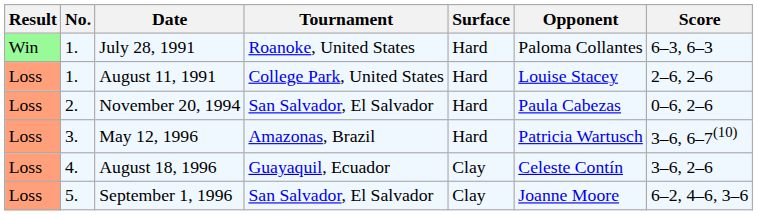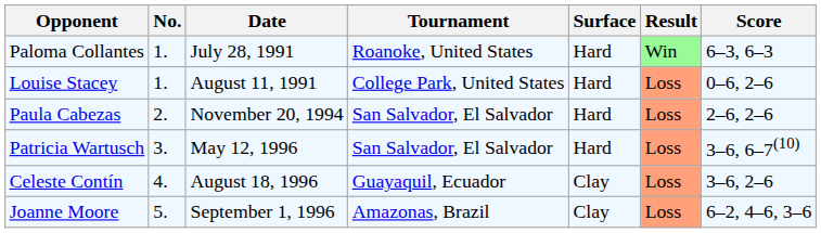 <table class="sortable wikitable" style=font-size:97%>
 <tr>
-<th>Result</th>
+<th>Opponent</th>
 <th>No.</th>
 <th>Date</th>
 <th>Tournament</th>
 <th>Surface</th>
-<th>Opponent</th>
+<th>Result</th>
 <th>Score</th>
 </tr>
 <tr style="background:#f0f8ff;">
-<td style="background:#98fb98;">Win</td>
+<td> Paloma Collantes</td>
 <td>1.</td>
 <td>July 28, 1991</td>
 <td><a href='#'>Roanoke</a>, United States</td>
 <td>Hard</td>
-<td> Paloma Collantes</td>
+<td style="background:#98fb98;">Win</td>
 <td>6–3, 6–3</td>
 </tr>
 <tr style="background:#f0f8ff;">
-<td style="background:#ffa07a;">Loss</td>
+<td> <a href='#'>Louise Stacey</a></td>
 <td>1.</td>
 <td>August 11, 1991</td>
 <td><a href='#'>College Park</a>, United States</td>
 <td>Hard</td>
-<td> <a href='#'>Louise Stacey</a></td>
-<td>2–6, 2–6</td>
+<td style="background:#ffa07a;">Loss</td>
+<td>0–6, 2–6</td>
 </tr>
 <tr style="background:#f0f8ff;">
-<td style="background:#ffa07a;">Loss</td>
+<td> <a href='#'>Paula Cabezas</a></td>
 <td>2.</td>
 <td>November 20, 1994</td>
 <td><a href='#'>San Salvador</a>, El Salvador</td>
 <td>Hard</td>
-<td> <a href='#'>Paula Cabezas</a></td>
-<td>0–6, 2–6</td>
+<td style="background:#ffa07a;">Loss</td>
+<td>2–6, 2–6</td>
 </tr>
 <tr style="background:#f0f8ff;">
-<td style="background:#ffa07a;">Loss</td>
+<td> <a href='#'>Patricia Wartusch</a></td>
 <td>3.</td>
 <td>May 12, 1996</td>
-<td><a href='#'>Amazonas</a>, Brazil</td>
+<td><a href='#'>San Salvador</a>, El Salvador</td>
 <td>Hard</td>
-<td> <a href='#'>Patricia Wartusch</a></td>
+<td style="background:#ffa07a;">Loss</td>
 <td>3–6, 6–7<sup>(10)</sup></td>
 </tr>
 <tr style="background:#f0f8ff;">
-<td style="background:#ffa07a;">Loss</td>
+<td> <a href='#'>Celeste Contín</a></td>
 <td>4.</td>
 <td>August 18, 1996</td>
 <td><a href='#'>Guayaquil</a>, Ecuador</td>
 <td>Clay</td>
-<td> <a href='#'>Celeste Contín</a></td>
+<td style="background:#ffa07a;">Loss</td>
 <td>3–6, 2–6</td>
 </tr>
 <tr style="background:#f0f8ff;">
-<td style="background:#ffa07a;">Loss</td>
+<td> <a href='#'>Joanne Moore</a></td>
 <td>5.</td>
 <td>September 1, 1996</td>
-<td><a href='#'>San Salvador</a>, El Salvador</td>
+<td><a href='#'>Amazonas</a>, Brazil</td>
 <td>Clay</td>
-<td> <a href='#'>Joanne Moore</a></td>
+<td style="background:#ffa07a;">Loss</td>
 <td>6–2, 4–6, 3–6</td>
 </tr>
 </table>
